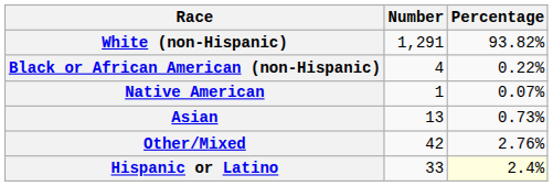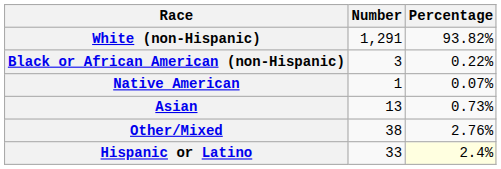 <table class="wikitable" style="text-align:right">
 <tr>
 <th scope="col">Race</th>
 <th scope="col">Number</th>
 <th scope="col">Percentage</th>
 </tr>
 <tr>
 <th scope="row"><a href='#'>White</a> (non-Hispanic)</th>
 <td>1,291</td>
 <td>93.82%</td>
 </tr>
 <tr>
 <th scope="row"><a href='#'>Black or African American</a> (non-Hispanic)</th>
-<td>4</td>
+<td>3</td>
 <td>0.22%</td>
 </tr>
 <tr>
 <th scope="row"><a href='#'>Native American</a></th>
 <td>1</td>
 <td>0.07%</td>
 </tr>
 <tr>
 <th scope="row"><a href='#'>Asian</a></th>
 <td>13</td>
 <td>0.73%</td>
 </tr>
 <tr>
 <th scope="row"><a href='#'>Other/Mixed</a></th>
-<td>42</td>
+<td>38</td>
 <td>2.76%</td>
 </tr>
 <tr>
 <th scope="row"><a href='#'>Hispanic</a> or <a href='#'>Latino</a></th>
 <td>33</td>
 <td style="background: lightyellow;">2.4%</td>
 </tr>
 </table>
